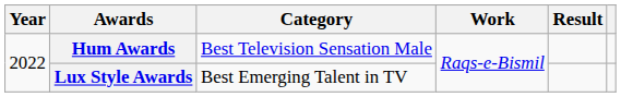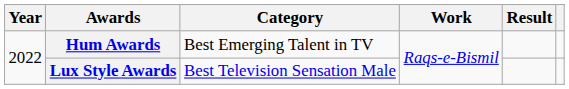 <table class="wikitable plainrowheaders">
 <tr>
 <th scope="col">Year</th>
 <th scope="col">Awards</th>
 <th scope="col">Category</th>
 <th scope="col">Work</th>
 <th scope="col">Result</th>
 <th scope="col" class="unsortable"></th>
 </tr>
 <tr>
 <td rowspan="2">2022</td>
 <th scope="row"><a href='#'>Hum Awards</a></th>
-<td><a href='#'>Best Television Sensation Male</a></td>
+<td>Best Emerging Talent in TV</td>
 <td rowspan="2"><em><a href='#'>Raqs-e-Bismil</a></em></td>
 <td></td>
 <td></td>
 </tr>
 <tr>
 <th scope="row"><a href='#'>Lux Style Awards</a></th>
-<td>Best Emerging Talent in TV</td>
+<td><a href='#'>Best Television Sensation Male</a></td>
 <td></td>
 <td></td>
 </tr>
 </table>
